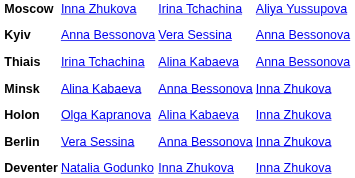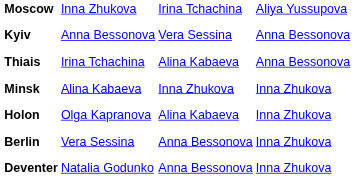 <table>
 <tr>
 <th scope=row style="text-align:left">Moscow</th>
 <td style="height:30px;"> <a href='#'>Inna Zhukova</a></td>
 <td style="height:30px;"> <a href='#'>Irina Tchachina</a></td>
 <td style="height:30px;"> <a href='#'>Aliya Yussupova</a></td>
 </tr>
 <tr>
 <th scope=row style="text-align:left">Kyiv</th>
 <td style="height:30px;"> <a href='#'>Anna Bessonova</a></td>
 <td style="height:30px;"> <a href='#'>Vera Sessina</a></td>
 <td style="height:30px;"> <a href='#'>Anna Bessonova</a></td>
 </tr>
 <tr>
 <th scope=row style="text-align:left">Thiais</th>
 <td style="height:30px;"> <a href='#'>Irina Tchachina</a></td>
 <td style="height:30px;"> <a href='#'>Alina Kabaeva</a></td>
 <td style="height:30px;"> <a href='#'>Anna Bessonova</a></td>
 </tr>
 <tr>
 <th scope=row style="text-align:left">Minsk</th>
 <td style="height:30px;"> <a href='#'>Alina Kabaeva</a></td>
-<td style="height:30px;"> <a href='#'>Anna Bessonova</a></td>
+<td style="height:30px;"> <a href='#'>Inna Zhukova</a></td>
 <td style="height:30px;"> <a href='#'>Inna Zhukova</a></td>
 </tr>
 <tr>
 <th scope=row style="text-align:left">Holon</th>
 <td style="height:30px;"> <a href='#'>Olga Kapranova</a></td>
 <td style="height:30px;"> <a href='#'>Alina Kabaeva</a></td>
 <td style="height:30px;"> <a href='#'>Inna Zhukova</a></td>
 </tr>
 <tr>
 <th scope=row style="text-align:left">Berlin</th>
 <td style="height:30px;"> <a href='#'>Vera Sessina</a></td>
 <td style="height:30px;"> <a href='#'>Anna Bessonova</a></td>
 <td style="height:30px;"> <a href='#'>Inna Zhukova</a></td>
 </tr>
 <tr>
 <th scope=row style="text-align:left">Deventer</th>
 <td style="height:30px;"> <a href='#'>Natalia Godunko</a></td>
-<td style="height:30px;"> <a href='#'>Inna Zhukova</a></td>
+<td style="height:30px;"> <a href='#'>Anna Bessonova</a></td>
 <td style="height:30px;"> <a href='#'>Inna Zhukova</a></td>
 </tr>
 <tr>
 </tr>
 </table>
